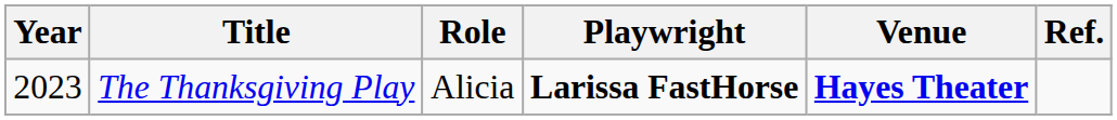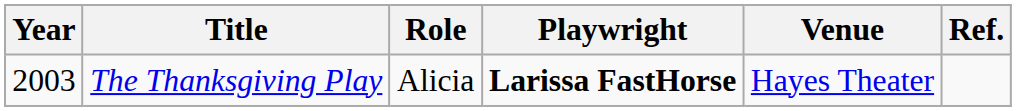 <table class="wikitable unsortable">
 <tr>
 <th>Year</th>
 <th>Title</th>
 <th>Role</th>
 <th>Playwright</th>
 <th>Venue</th>
 <th>Ref.</th>
 </tr>
 <tr>
-<td>2023</td>
+<td>2003</td>
 <td><em><a href='#'>The Thanksgiving Play</a></em></td>
 <td>Alicia</td>
 <td><strong>Larissa FastHorse</strong></td>
-<td><strong><a href='#'>Hayes Theater</a></strong></td>
+<td><a href='#'>Hayes Theater</a></td>
 <td></td>
 </tr>
 </table>
